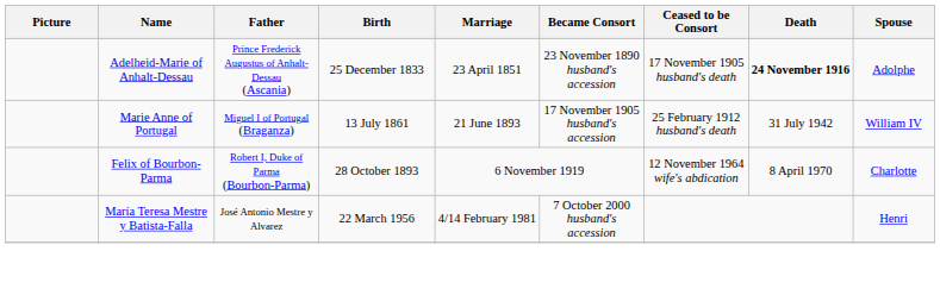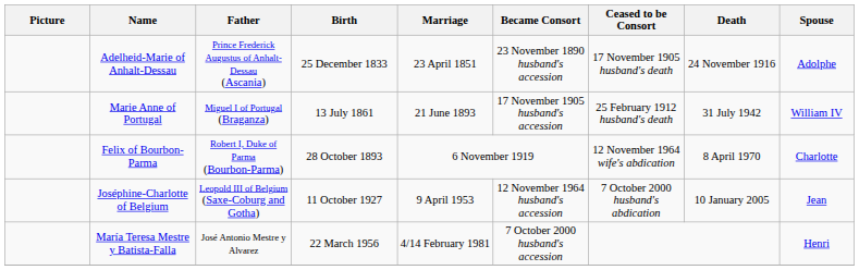 <table width=95% class="wikitable">
 <tr>
 <th width = "8%">Picture</th>
 <th width = "10%">Name</th>
 <th width = "9%">Father</th>
 <th width = "10%">Birth</th>
 <th width = "9%">Marriage</th>
 <th width = "9%">Became Consort</th>
 <th width = "9%">Ceased to be Consort</th>
 <th width = "9%">Death</th>
 <th width = "7%">Spouse</th>
 </tr>
 <tr>
 <td align="center"></td>
 <td align="center"><a href='#'>Adelheid-Marie of Anhalt-Dessau</a></td>
 <td align="center"><small><a href='#'>Prince Frederick Augustus of Anhalt-Dessau</a></small><br>(<a href='#'>Ascania</a>)</td>
 <td align="center">25 December 1833</td>
 <td align="center">23 April 1851</td>
 <td align="center">23 November 1890<br><em>husband's accession</em></td>
 <td align="center">17 November 1905<br><em>husband's death</em></td>
-<td align="center"><strong>24 November 1916</strong></td>
+<td align="center">24 November 1916</td>
 <td align="center"><a href='#'>Adolphe</a></td>
 </tr>
 <tr>
 <td align="center"></td>
 <td align="center"><a href='#'>Marie Anne of Portugal</a></td>
 <td align="center"><small><a href='#'>Miguel I of Portugal</a></small><br>(<a href='#'>Braganza</a>)</td>
 <td align="center">13 July 1861</td>
 <td align="center">21 June 1893</td>
 <td align="center">17 November 1905<br><em>husband's accession</em></td>
 <td align="center">25 February 1912<br><em>husband's death</em></td>
 <td align="center">31 July 1942</td>
 <td align="center"><a href='#'>William IV</a></td>
 </tr>
 <tr>
 <td align="center"></td>
 <td align="center"><a href='#'>Felix of Bourbon-Parma</a></td>
 <td align="center"><small><a href='#'>Robert I, Duke of Parma</a></small><br>(<a href='#'>Bourbon-Parma</a>)</td>
 <td align="center">28 October 1893</td>
 <td align="center" colspan=2>6 November 1919</td>
 <td align="center">12 November 1964<br><em>wife's abdication</em></td>
 <td align="center">8 April 1970</td>
 <td align="center"><a href='#'>Charlotte</a></td>
 </tr>
 <tr>
 <td align="center"></td>
+<td align="center"><a href='#'>Joséphine-Charlotte of Belgium</a></td>
+<td align="center"><small><a href='#'>Leopold III of Belgium</a></small><br>(<a href='#'>Saxe-Coburg and Gotha</a>)</td>
+<td align="center">11 October 1927</td>
+<td align="center">9 April 1953</td>
+<td align="center">12 November 1964<br><em>husband's accession</em></td>
+<td align="center">7 October 2000<br><em>husband's abdication</em></td>
+<td align="center">10 January 2005</td>
+<td align="center"><a href='#'>Jean</a></td>
+</tr>
+<tr>
+<td align="center"></td>
 <td align="center"><a href='#'>María Teresa Mestre y Batista-Falla</a></td>
 <td align="center"><small>José Antonio Mestre y Alvarez</small></td>
 <td align="center">22 March 1956</td>
 <td align="center">4/14 February 1981</td>
 <td align="center">7 October 2000<br><em>husband's accession</em></td>
 <td align="center" colspan="2"></td>
 <td align="center"><a href='#'>Henri</a></td>
 </tr>
 <tr>
 </tr>
 </table>
